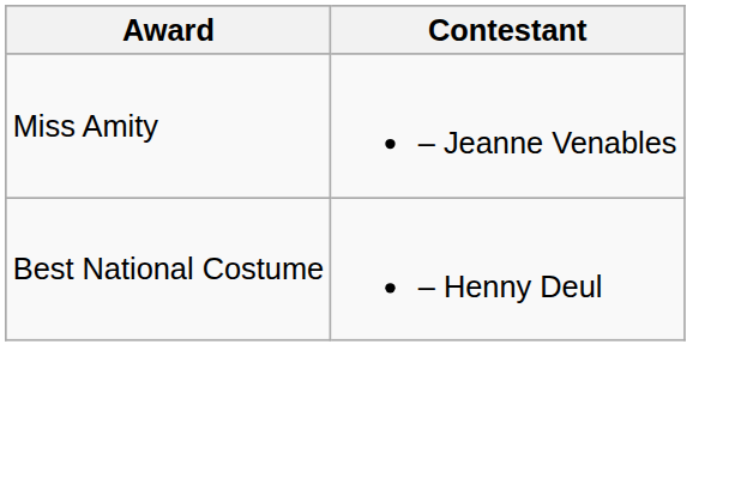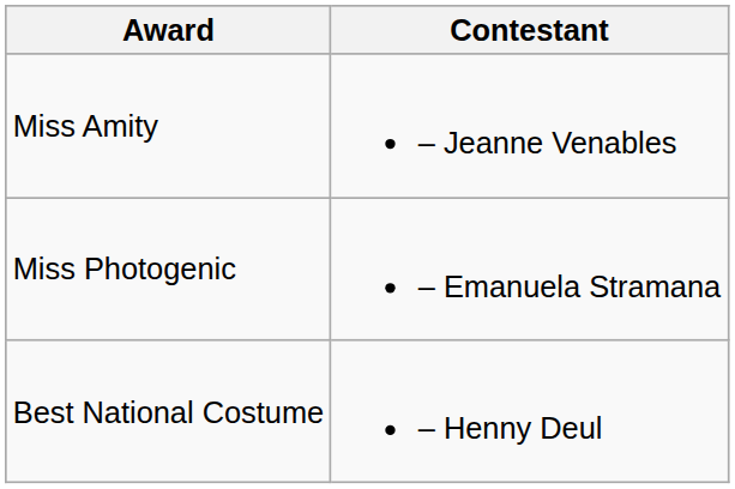 <table class="wikitable sortable unsortable" style="font-size: 95%;">
 <tr>
 <th>Award</th>
 <th>Contestant</th>
 </tr>
 <tr>
 <td>Miss Amity</td>
 <td><br><ul><li> – Jeanne Venables</li></ul></td>
 </tr>
 <tr>
+<td>Miss Photogenic</td>
+<td><br><ul><li> – Emanuela Stramana</li></ul></td>
+</tr>
+<tr>
 <td>Best National Costume</td>
 <td><br><ul><li><strong></strong> – Henny Deul</li></ul></td>
 </tr>
 </table>
